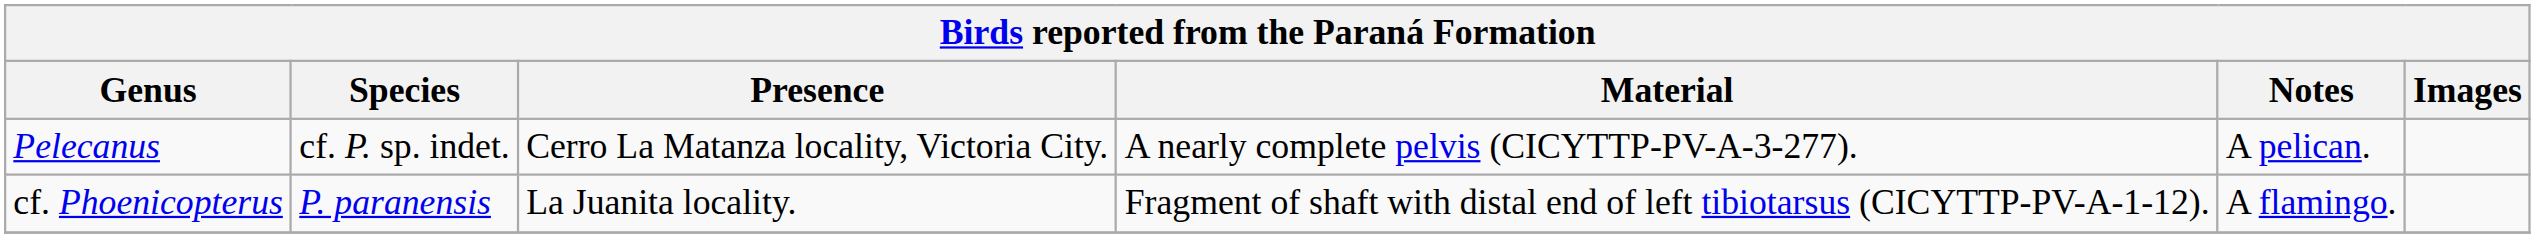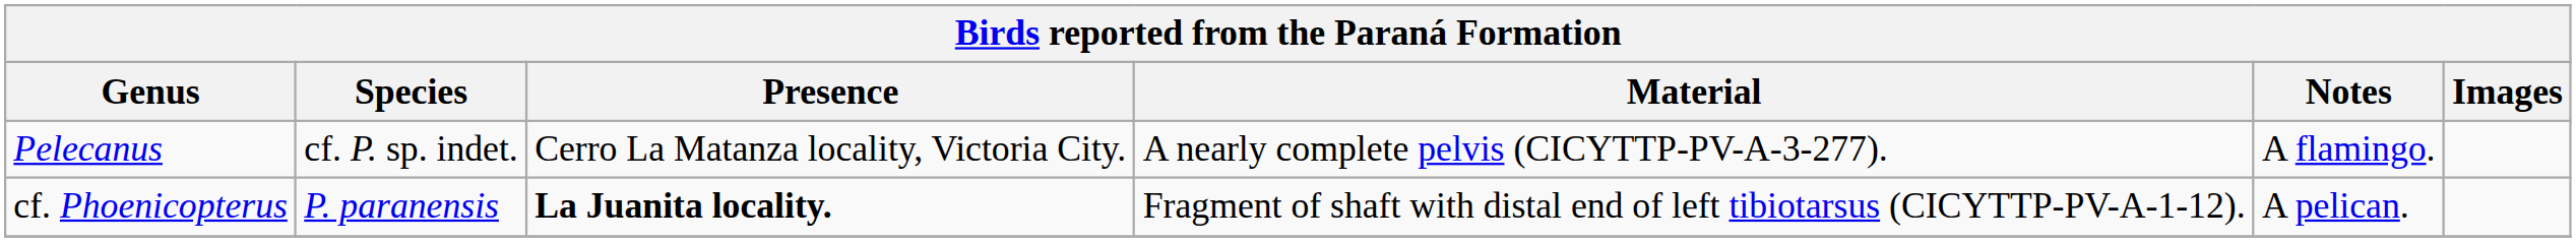 <table class="wikitable" align="center">
 <tr>
 <th colspan="6" align="center"><strong><a href='#'>Birds</a> reported from the Paraná Formation</strong></th>
 </tr>
 <tr>
 <th>Genus</th>
 <th>Species</th>
 <th>Presence</th>
 <th><strong>Material</strong></th>
 <th>Notes</th>
 <th>Images</th>
 </tr>
 <tr>
 <td><em><a href='#'>Pelecanus</a></em></td>
 <td>cf. <em>P.</em> sp. indet.</td>
 <td>Cerro La Matanza locality, Victoria City.</td>
 <td>A nearly complete <a href='#'>pelvis</a> (CICYTTP-PV-A-3-277).</td>
-<td>A <a href='#'>pelican</a>.</td>
+<td>A <a href='#'>flamingo</a>.</td>
 <td></td>
 </tr>
 <tr>
 <td>cf. <em><a href='#'>Phoenicopterus</a></em></td>
 <td><em><a href='#'>P. paranensis</a></em></td>
-<td>La Juanita locality.</td>
+<td><strong>La Juanita locality.</strong></td>
 <td>Fragment of shaft with distal end of left <a href='#'>tibiotarsus</a> (CICYTTP-PV-A-1-12).</td>
-<td>A <a href='#'>flamingo</a>.</td>
+<td>A <a href='#'>pelican</a>.</td>
 <td></td>
 </tr>
 <tr>
 </tr>
 </table>
